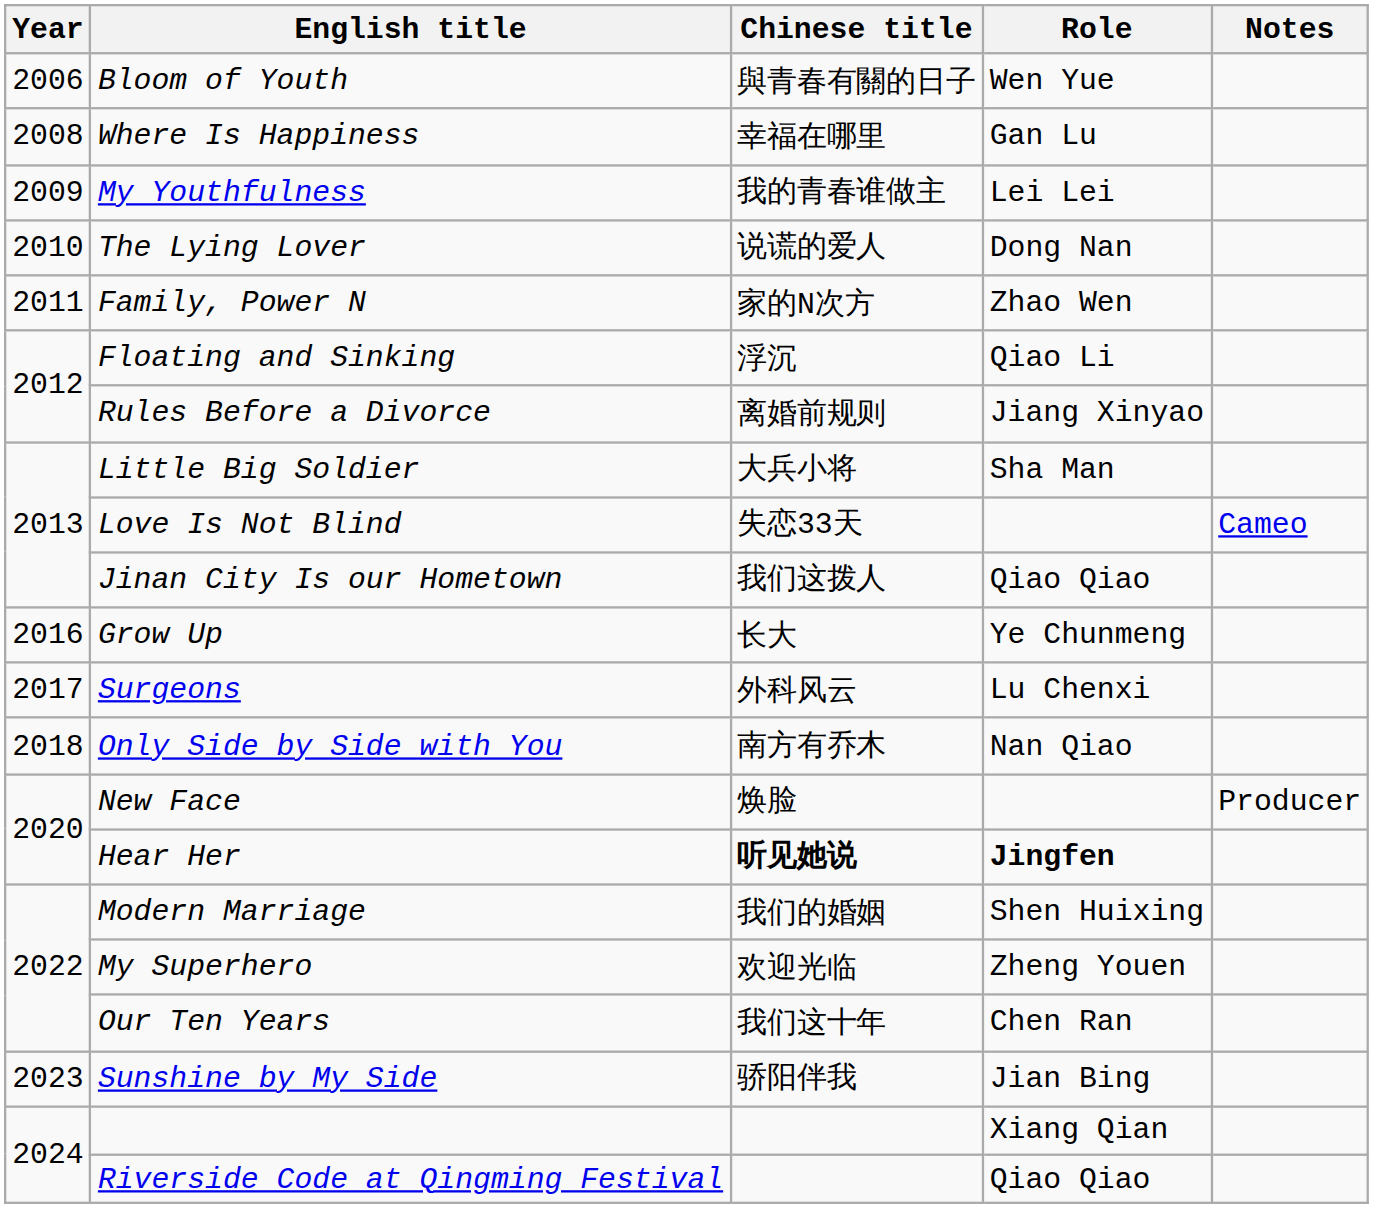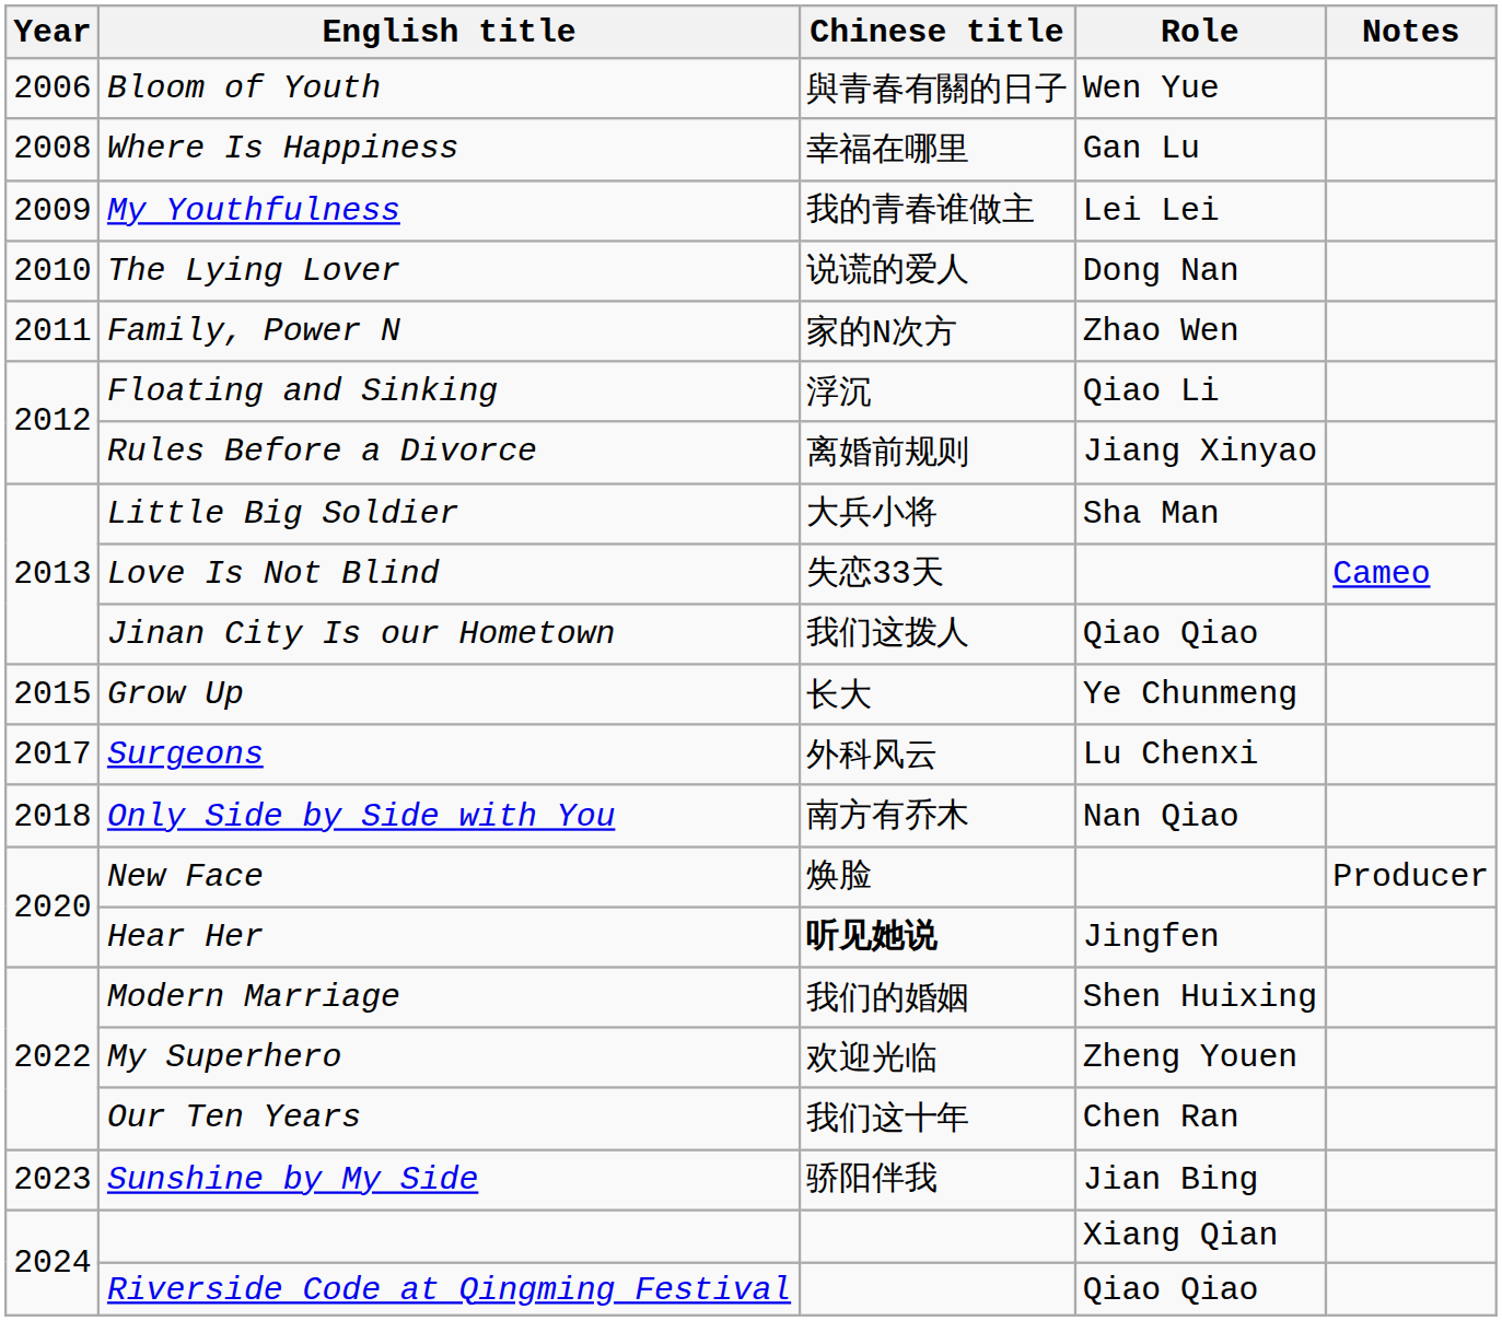 <table class="wikitable">
 <tr>
 <th>Year</th>
 <th>English title</th>
 <th>Chinese title</th>
 <th>Role</th>
 <th>Notes</th>
 </tr>
 <tr>
 <td>2006</td>
 <td><em>Bloom of Youth</em></td>
 <td>與青春有關的日子</td>
 <td>Wen Yue</td>
 <td></td>
 </tr>
 <tr>
 <td>2008</td>
 <td><em>Where Is Happiness</em></td>
 <td>幸福在哪里</td>
 <td>Gan Lu</td>
 <td></td>
 </tr>
 <tr>
 <td>2009</td>
 <td><em><a href='#'>My Youthfulness</a></em></td>
 <td>我的青春谁做主</td>
 <td>Lei Lei</td>
 <td></td>
 </tr>
 <tr>
 <td>2010</td>
 <td><em>The Lying Lover</em></td>
 <td>说谎的爱人</td>
 <td>Dong Nan</td>
 <td></td>
 </tr>
 <tr>
 <td>2011</td>
 <td><em>Family, Power N</em></td>
 <td>家的N次方</td>
 <td>Zhao Wen</td>
 <td></td>
 </tr>
 <tr>
 <td rowspan=2>2012</td>
 <td><em>Floating and Sinking</em></td>
 <td>浮沉</td>
 <td>Qiao Li</td>
 <td></td>
 </tr>
 <tr>
 <td><em>Rules Before a Divorce</em></td>
 <td>离婚前规则</td>
 <td>Jiang Xinyao</td>
 <td></td>
 </tr>
 <tr>
 <td rowspan=3>2013</td>
 <td><em>Little Big Soldier</em></td>
 <td>大兵小将</td>
 <td>Sha Man</td>
 <td></td>
 </tr>
 <tr>
 <td><em>Love Is Not Blind</em></td>
 <td>失恋33天</td>
 <td></td>
 <td><a href='#'>Cameo</a></td>
 </tr>
 <tr>
 <td><em>Jinan City Is our Hometown</em></td>
 <td>我们这拨人</td>
 <td>Qiao Qiao</td>
 <td></td>
 </tr>
 <tr>
-<td>2016</td>
+<td>2015</td>
 <td><em>Grow Up</em></td>
 <td>长大</td>
 <td>Ye Chunmeng</td>
 <td></td>
 </tr>
 <tr>
 <td>2017</td>
 <td><em><a href='#'>Surgeons</a></em></td>
 <td>外科风云</td>
 <td>Lu Chenxi</td>
 <td></td>
 </tr>
 <tr>
 <td>2018</td>
 <td><em><a href='#'>Only Side by Side with You</a></em></td>
 <td>南方有乔木</td>
 <td>Nan Qiao</td>
 <td></td>
 </tr>
 <tr>
 <td rowspan=2>2020</td>
 <td><em>New Face</em></td>
 <td>焕脸</td>
 <td></td>
 <td>Producer</td>
 </tr>
 <tr>
 <td><em>Hear Her</em></td>
 <td><strong>听见她说</strong></td>
-<td><strong>Jingfen</strong></td>
+<td>Jingfen</td>
 <td></td>
 </tr>
 <tr>
 <td rowspan="3">2022</td>
 <td><em>Modern Marriage</em></td>
 <td>我们的婚姻</td>
 <td>Shen Huixing</td>
 <td></td>
 </tr>
 <tr>
 <td><em>My Superhero</em></td>
 <td>欢迎光临</td>
 <td>Zheng Youen</td>
 <td></td>
 </tr>
 <tr>
 <td><em>Our Ten Years</em></td>
 <td>我们这十年</td>
 <td>Chen Ran</td>
 <td></td>
 </tr>
 <tr>
 <td>2023</td>
 <td><em><a href='#'>Sunshine by My Side</a></em></td>
 <td>骄阳伴我</td>
 <td>Jian Bing</td>
 <td></td>
 </tr>
 <tr>
 <td rowspan="2">2024</td>
 <td></td>
 <td></td>
 <td>Xiang Qian</td>
 <td></td>
 </tr>
 <tr>
 <td><em><a href='#'>Riverside Code at Qingming Festival</a></em></td>
 <td></td>
 <td>Qiao Qiao</td>
 <td></td>
 </tr>
 </table>
